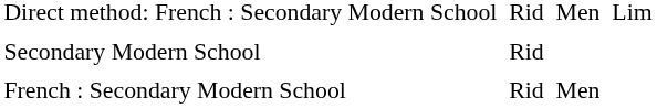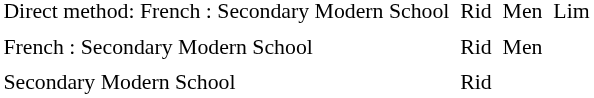 <table border="0" cellpadding="4" cellspacing="0" align="center">
 <tr>
 <td>Direct method: French : Secondary Modern School</td>
 <td>Rid</td>
 <td>Men</td>
 <td>Lim</td>
 </tr>
 <tr>
+<td>French : Secondary Modern School</td>
+<td>Rid</td>
+<td>Men</td>
+<td></td>
+</tr>
+<tr>
 <td>Secondary Modern School</td>
 <td>Rid</td>
 <td></td>
 <td></td>
 </tr>
-<tr>
-<td>French : Secondary Modern School</td>
-<td>Rid</td>
-<td>Men</td>
-<td></td>
-</tr>
 </table>
